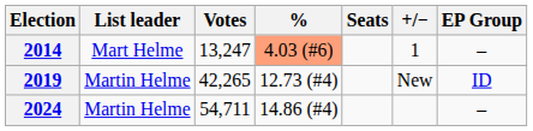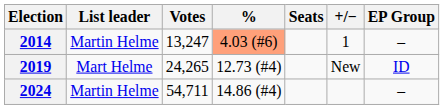 <table class=wikitable style="text-align: center;">
 <tr>
 <th>Election</th>
 <th>List leader</th>
 <th>Votes</th>
 <th>%</th>
 <th>Seats</th>
 <th>+/−</th>
 <th>EP Group</th>
 </tr>
 <tr>
 <th><a href='#'>2014</a></th>
-<td><a href='#'>Mart Helme</a></td>
+<td><a href='#'>Martin Helme</a></td>
 <td>13,247</td>
 <td style="background: lightsalmon;">4.03 (#6)</td>
 <td></td>
 <td> 1</td>
 <td>–</td>
 </tr>
 <tr>
 <th><a href='#'>2019</a></th>
-<td><a href='#'>Martin Helme</a></td>
-<td>42,265</td>
+<td><a href='#'>Mart Helme</a></td>
+<td>24,265</td>
 <td>12.73 (#4)</td>
 <td></td>
 <td>New</td>
 <td><a href='#'>ID</a></td>
 </tr>
 <tr>
 <th><a href='#'>2024</a></th>
 <td><a href='#'>Martin Helme</a></td>
 <td>54,711</td>
 <td>14.86 (#4)</td>
 <td></td>
 <td></td>
 <td>– </td>
 </tr>
 </table>
